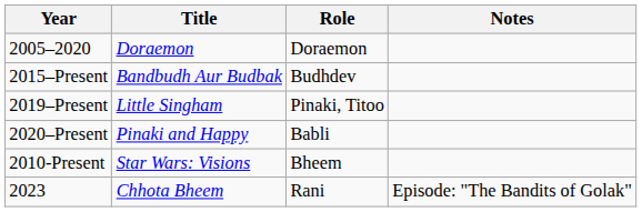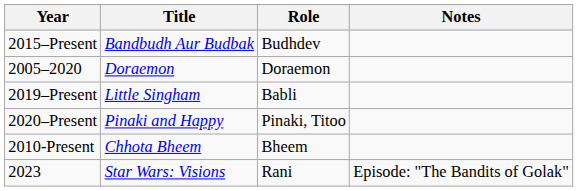 <table class="wikitable sortable plainrowheaders">
 <tr style="background:#ccc; text-align:center;">
 <th scope="col">Year</th>
 <th scope="col">Title</th>
 <th scope="col">Role</th>
 <th scope="col">Notes</th>
 </tr>
 <tr>
+<td>2015–Present</td>
+<td><em><a href='#'>Bandbudh Aur Budbak</a></em></td>
+<td>Budhdev</td>
+<td></td>
+</tr>
+<tr>
 <td>2005–2020</td>
 <td><em><a href='#'>Doraemon</a></em></td>
 <td>Doraemon</td>
 <td></td>
 </tr>
 <tr>
-<td>2015–Present</td>
-<td><em><a href='#'>Bandbudh Aur Budbak</a></em></td>
-<td>Budhdev</td>
-<td></td>
-</tr>
-<tr>
 <td>2019–Present</td>
 <td><em><a href='#'>Little Singham</a></em></td>
-<td>Pinaki, Titoo</td>
+<td>Babli</td>
 <td></td>
 </tr>
 <tr>
 <td>2020–Present</td>
 <td><a href='#'><em>Pinaki and Happy</em></a></td>
-<td>Babli</td>
+<td>Pinaki, Titoo</td>
 <td></td>
 </tr>
 <tr>
 <td>2010-Present</td>
-<td><em><a href='#'>Star Wars: Visions</a></em></td>
+<td><em><a href='#'>Chhota Bheem</a></em></td>
 <td>Bheem</td>
 <td></td>
 </tr>
 <tr>
 <td>2023</td>
-<td><em><a href='#'>Chhota Bheem</a></em></td>
+<td><em><a href='#'>Star Wars: Visions</a></em></td>
 <td>Rani</td>
 <td>Episode: "The Bandits of Golak"</td>
 </tr>
 </table>
